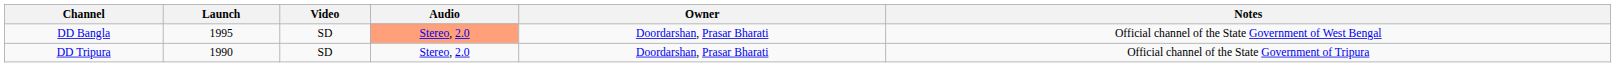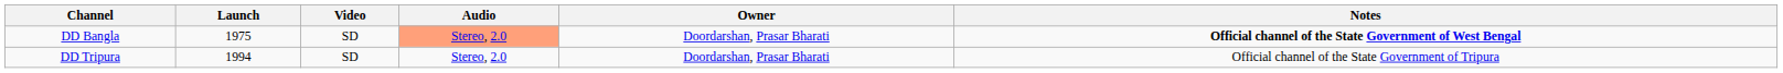 <table class="wikitable sortable" style="border-collapse:collapse; font-size: 90%; text-align:center" width="100%">
 <tr>
 <th>Channel</th>
 <th>Launch</th>
 <th>Video</th>
 <th>Audio</th>
 <th>Owner</th>
 <th>Notes</th>
 </tr>
 <tr>
 <td><a href='#'>DD Bangla</a></td>
-<td>1995</td>
+<td>1975</td>
 <td>SD</td>
 <td style="background: lightsalmon;"><a href='#'>Stereo</a>, <a href='#'>2.0</a></td>
 <td><a href='#'>Doordarshan</a>, <a href='#'>Prasar Bharati</a></td>
-<td>Official channel of the State <a href='#'>Government of West Bengal</a></td>
+<td><strong>Official channel of the State <a href='#'>Government of West Bengal</a></strong></td>
 </tr>
 <tr>
 <td><a href='#'>DD Tripura</a></td>
-<td>1990</td>
+<td>1994</td>
 <td>SD</td>
 <td><a href='#'>Stereo</a>, <a href='#'>2.0</a></td>
 <td><a href='#'>Doordarshan</a>, <a href='#'>Prasar Bharati</a></td>
 <td>Official channel of the State <a href='#'>Government of Tripura</a></td>
 </tr>
 </table>
